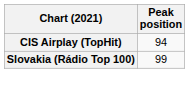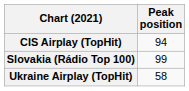 <table class="wikitable sortable plainrowheaders" style="text-align:center">
 <tr>
 <th scope="col">Chart (2021)</th>
 <th scope="col">Peak<br>position</th>
 </tr>
 <tr>
 <th scope="row">CIS Airplay (TopHit)</th>
 <td>94</td>
 </tr>
 <tr>
 <th scope="row">Slovakia (Rádio Top 100)</th>
 <td>99</td>
 </tr>
+<tr>
+<th scope="row">Ukraine Airplay (TopHit)</th>
+<td>58</td>
+</tr>
 </table>
